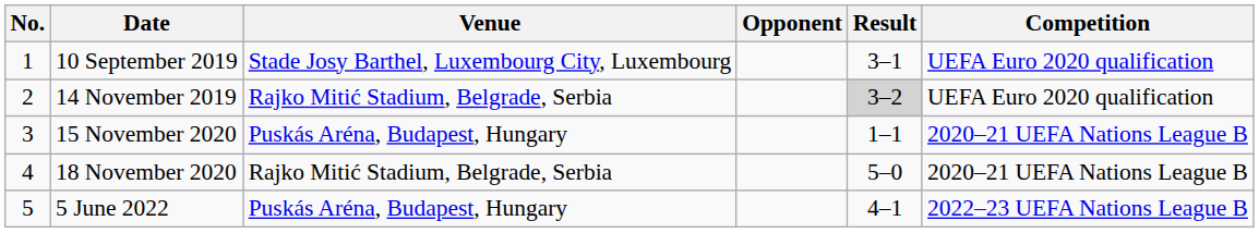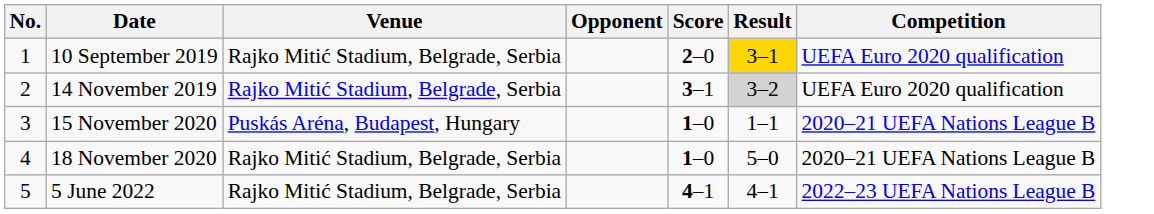 <table class="wikitable sortable">
 <tr>
 <th scope="col">No.</th>
 <th scope="col">Date</th>
 <th scope="col">Venue</th>
 <th scope="col">Opponent</th>
+<th scope="col">Score</th>
 <th scope="col">Result</th>
 <th scope="col">Competition</th>
 </tr>
 <tr>
 <td style="text-align:center">1</td>
 <td>10 September 2019</td>
-<td><a href='#'>Stade Josy Barthel</a>, <a href='#'>Luxembourg City</a>, Luxembourg</td>
+<td>Rajko Mitić Stadium, Belgrade, Serbia</td>
 <td></td>
-<td style="text-align:center">3–1</td>
+<td style="text-align:center"><strong>2</strong>–0</td>
+<td style="background: gold; text-align:center">3–1</td>
 <td><a href='#'>UEFA Euro 2020 qualification</a></td>
 </tr>
 <tr>
 <td style="text-align:center">2</td>
 <td>14 November 2019</td>
 <td><a href='#'>Rajko Mitić Stadium</a>, <a href='#'>Belgrade</a>, Serbia</td>
 <td></td>
+<td style="text-align:center"><strong>3</strong>–1</td>
 <td style="background: lightgrey; text-align:center">3–2</td>
 <td>UEFA Euro 2020 qualification</td>
 </tr>
 <tr>
 <td style="text-align:center">3</td>
 <td>15 November 2020</td>
 <td><a href='#'>Puskás Aréna</a>, <a href='#'>Budapest</a>, Hungary</td>
 <td></td>
+<td style="text-align:center"><strong>1</strong>–0</td>
 <td style="text-align:center">1–1</td>
 <td><a href='#'>2020–21 UEFA Nations League B</a></td>
 </tr>
 <tr>
 <td style="text-align:center">4</td>
 <td>18 November 2020</td>
 <td>Rajko Mitić Stadium, Belgrade, Serbia</td>
 <td></td>
+<td style="text-align:center"><strong>1</strong>–0</td>
 <td style="text-align:center">5–0</td>
 <td>2020–21 UEFA Nations League B</td>
 </tr>
 <tr>
 <td style="text-align:center">5</td>
 <td>5 June 2022</td>
-<td><a href='#'>Puskás Aréna</a>, <a href='#'>Budapest</a>, Hungary</td>
+<td>Rajko Mitić Stadium, Belgrade, Serbia</td>
 <td></td>
+<td style="text-align:center"><strong>4</strong>–1</td>
 <td style="text-align:center">4–1</td>
 <td><a href='#'>2022–23 UEFA Nations League B</a></td>
 </tr>
 </table>
